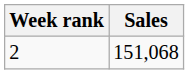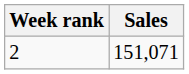 <table class="wikitable">
 <tr>
 <th>Week rank</th>
 <th>Sales</th>
 </tr>
 <tr>
 <td>2</td>
-<td>151,068</td>
+<td>151,071</td>
 </tr>
 </table>
